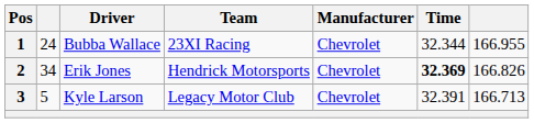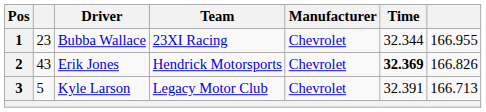 <table class="wikitable" style="font-size:95%">
 <tr>
 <th>Pos</th>
 <th></th>
 <th>Driver</th>
 <th>Team</th>
 <th>Manufacturer</th>
 <th>Time</th>
 <th></th>
 </tr>
 <tr>
 <th>1</th>
-<td>24</td>
+<td>23</td>
 <td><a href='#'>Bubba Wallace</a></td>
 <td><a href='#'>23XI Racing</a></td>
 <td><a href='#'>Chevrolet</a></td>
 <td>32.344</td>
 <td>166.955</td>
 </tr>
 <tr>
 <th>2</th>
-<td>34</td>
+<td>43</td>
 <td><a href='#'>Erik Jones</a></td>
 <td><a href='#'>Hendrick Motorsports</a></td>
 <td><a href='#'>Chevrolet</a></td>
 <td><strong>32.369</strong></td>
 <td>166.826</td>
 </tr>
 <tr>
 <th>3</th>
 <td>5</td>
 <td><a href='#'>Kyle Larson</a></td>
 <td><a href='#'>Legacy Motor Club</a></td>
 <td><a href='#'>Chevrolet</a></td>
 <td>32.391</td>
 <td>166.713</td>
 </tr>
 <tr>
 <th colspan="7"></th>
 </tr>
 </table>
